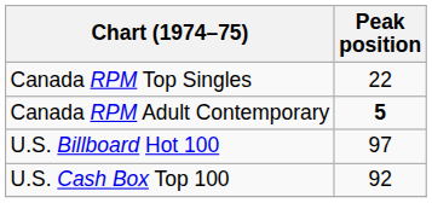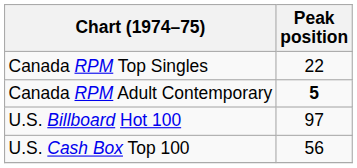 <table class="wikitable sortable">
 <tr>
 <th align="left">Chart (1974–75)</th>
 <th align="left">Peak<br>position</th>
 </tr>
 <tr>
 <td>Canada <em><a href='#'>RPM</a></em> Top Singles</td>
 <td style="text-align:center;">22</td>
 </tr>
 <tr>
 <td>Canada <em><a href='#'>RPM</a></em> Adult Contemporary</td>
 <td style="text-align:center;"><strong>5</strong></td>
 </tr>
 <tr>
 <td>U.S. <em><a href='#'>Billboard</a></em> <a href='#'>Hot 100</a></td>
 <td style="text-align:center;">97</td>
 </tr>
 <tr>
 <td>U.S. <em><a href='#'>Cash Box</a></em> Top 100</td>
-<td style="text-align:center;">92</td>
+<td style="text-align:center;">56</td>
 </tr>
 <tr>
 </tr>
 </table>
